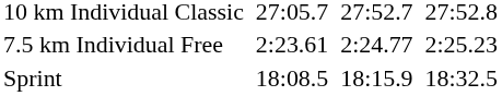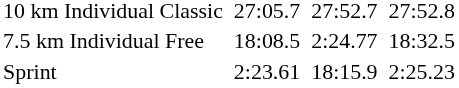 <table>
 <tr>
 <td>10 km Individual Classic</td>
 <td></td>
 <td>27:05.7</td>
 <td></td>
 <td>27:52.7</td>
 <td></td>
 <td>27:52.8</td>
 </tr>
 <tr>
 <td>7.5 km Individual Free</td>
 <td></td>
-<td>2:23.61</td>
+<td>18:08.5</td>
 <td></td>
 <td>2:24.77</td>
 <td></td>
-<td>2:25.23</td>
+<td>18:32.5</td>
 </tr>
 <tr>
 <td>Sprint</td>
 <td></td>
-<td>18:08.5</td>
+<td>2:23.61</td>
 <td></td>
 <td>18:15.9</td>
 <td></td>
-<td>18:32.5</td>
+<td>2:25.23</td>
 </tr>
 </table>
